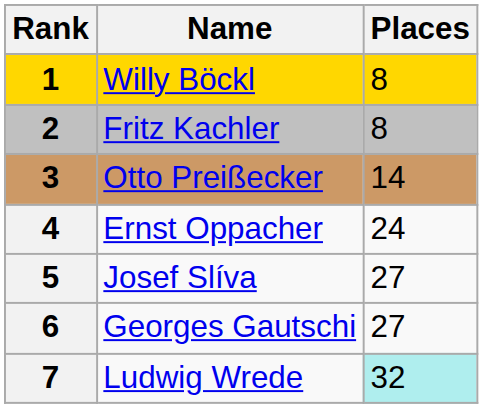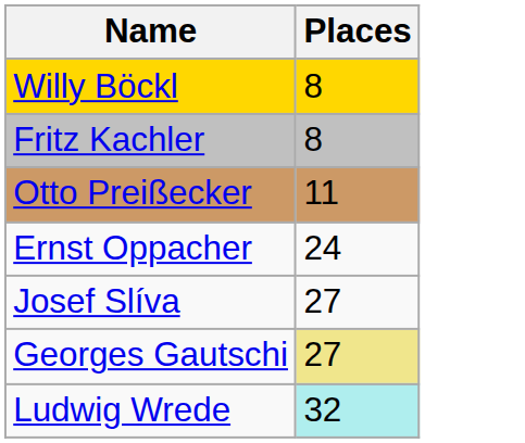 <table class="wikitable">
 <tr>
-<th>Rank</th>
 <th>Name</th>
 <th>Places</th>
 </tr>
 <tr bgcolor=gold>
-<td align=center><strong>1</strong></td>
 <td> <a href='#'>Willy Böckl</a></td>
 <td>8</td>
 </tr>
 <tr bgcolor=silver>
-<td align=center><strong>2</strong></td>
 <td> <a href='#'>Fritz Kachler</a></td>
 <td>8</td>
 </tr>
 <tr bgcolor=cc9966>
-<td align=center><strong>3</strong></td>
 <td> <a href='#'>Otto Preißecker</a></td>
-<td>14</td>
+<td>11</td>
 </tr>
 <tr>
-<th>4</th>
 <td> <a href='#'>Ernst Oppacher</a></td>
 <td>24</td>
 </tr>
 <tr>
-<th>5</th>
 <td> <a href='#'>Josef Slíva</a></td>
 <td>27</td>
 </tr>
 <tr>
-<th>6</th>
 <td> <a href='#'>Georges Gautschi</a></td>
-<td>27</td>
+<td style="background: khaki;">27</td>
 </tr>
 <tr>
-<th>7</th>
 <td> <a href='#'>Ludwig Wrede</a></td>
 <td style="background: paleturquoise;">32</td>
 </tr>
 </table>
